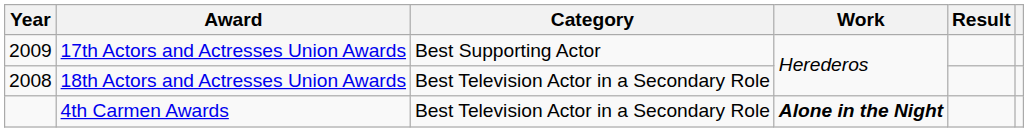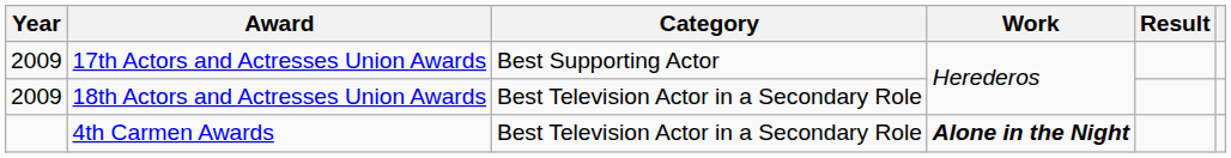 <table class="wikitable sortable plainrowheaders">
 <tr>
 <th>Year</th>
 <th>Award</th>
 <th>Category</th>
 <th>Work</th>
 <th>Result</th>
 <th scope="col" class="unsortable"></th>
 </tr>
 <tr>
 <td align = "center">2009</td>
 <td><a href='#'>17th Actors and Actresses Union Awards</a></td>
 <td>Best Supporting Actor</td>
 <td rowspan = "2"><em>Herederos</em></td>
 <td></td>
 <td align = "center"></td>
 </tr>
 <tr>
-<td align = "center">2008</td>
+<td align = "center">2009</td>
 <td><a href='#'>18th Actors and Actresses Union Awards</a></td>
 <td>Best Television Actor in a Secondary Role</td>
 <td></td>
 <td align = "center"></td>
 </tr>
 <tr>
 <td></td>
 <td><a href='#'>4th Carmen Awards</a></td>
 <td>Best Television Actor in a Secondary Role</td>
 <td><strong><em>Alone in the Night</em></strong></td>
 <td></td>
 <td></td>
 </tr>
 </table>
